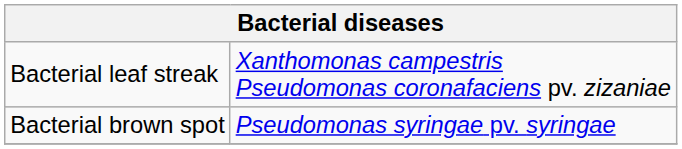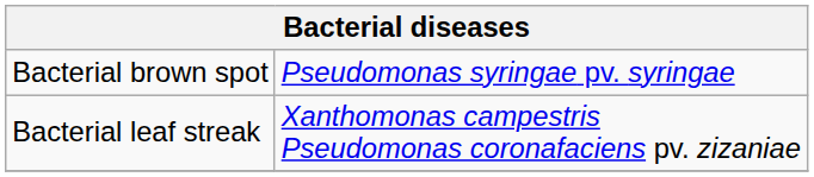 <table class="wikitable" style="clear">
 <tr>
 <th colspan=2><strong>Bacterial  diseases</strong><br></th>
+</tr>
+<tr>
+<td>Bacterial brown spot</td>
+<td><a href='#'><em>Pseudomonas syringae</em> pv. <em>syringae</em></a></td>
 </tr>
 <tr>
 <td>Bacterial leaf streak</td>
 <td><em><a href='#'>Xanthomonas campestris</a></em><br><em><a href='#'>Pseudomonas coronafaciens</a></em> pv. <em>zizaniae</em></td>
 </tr>
 <tr>
-<td>Bacterial brown spot</td>
-<td><a href='#'><em>Pseudomonas syringae</em> pv. <em>syringae</em></a></td>
-</tr>
-<tr>
 </tr>
 </table>
